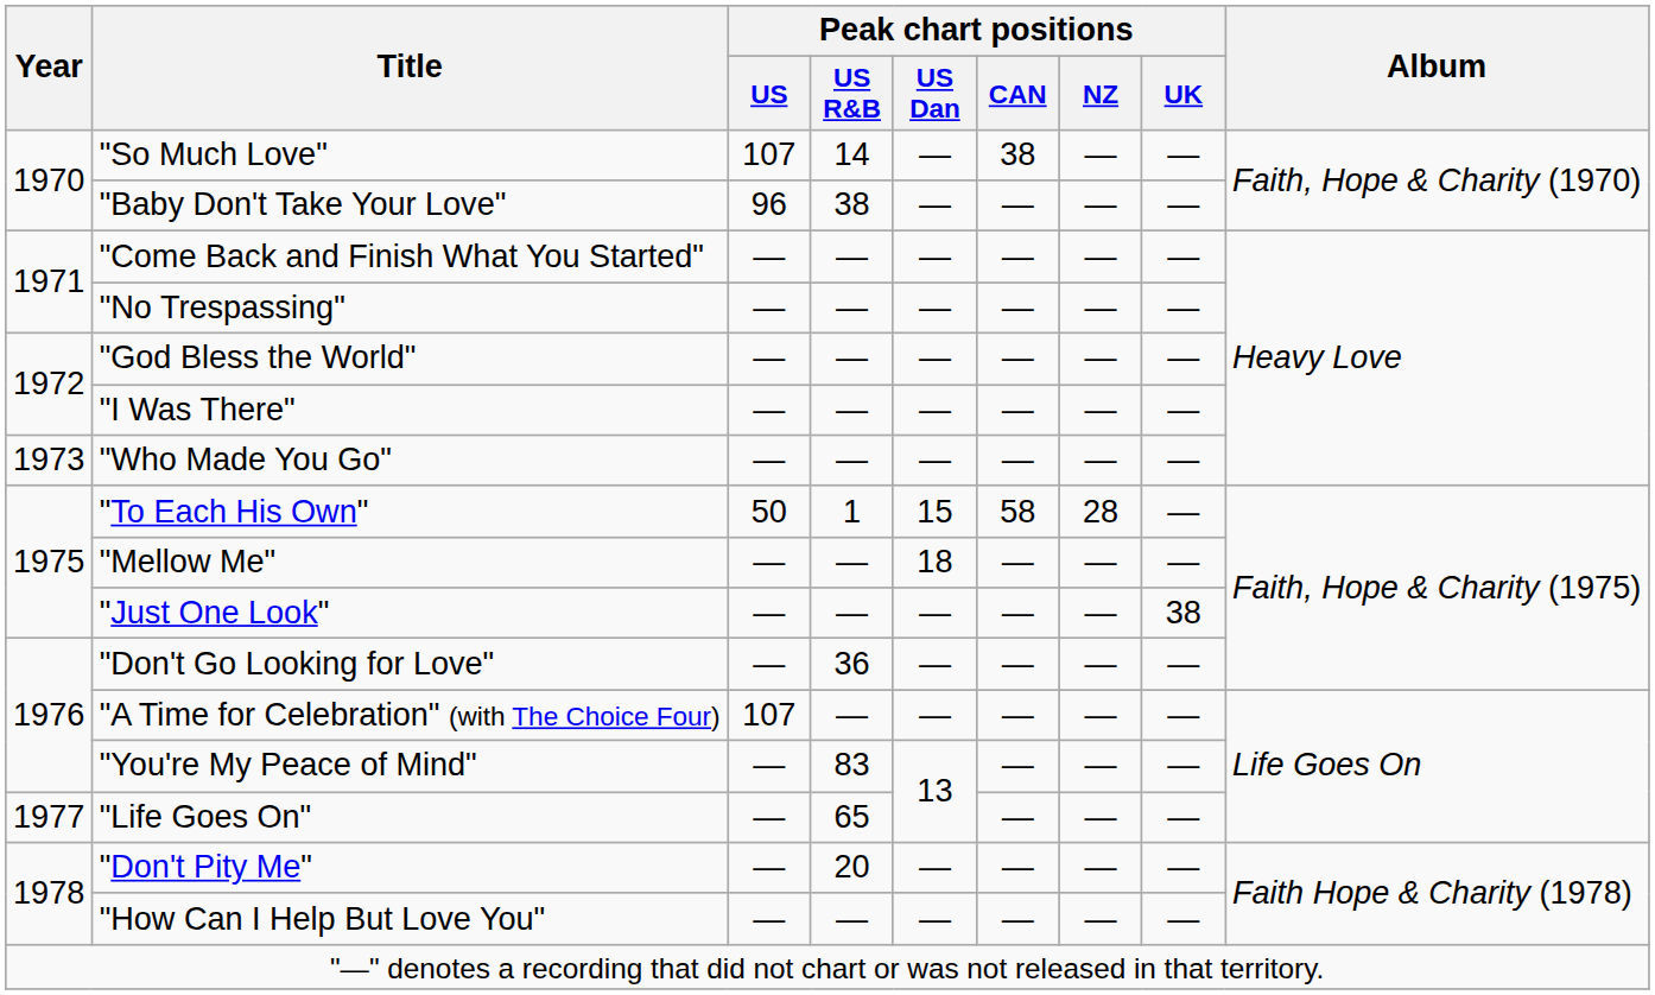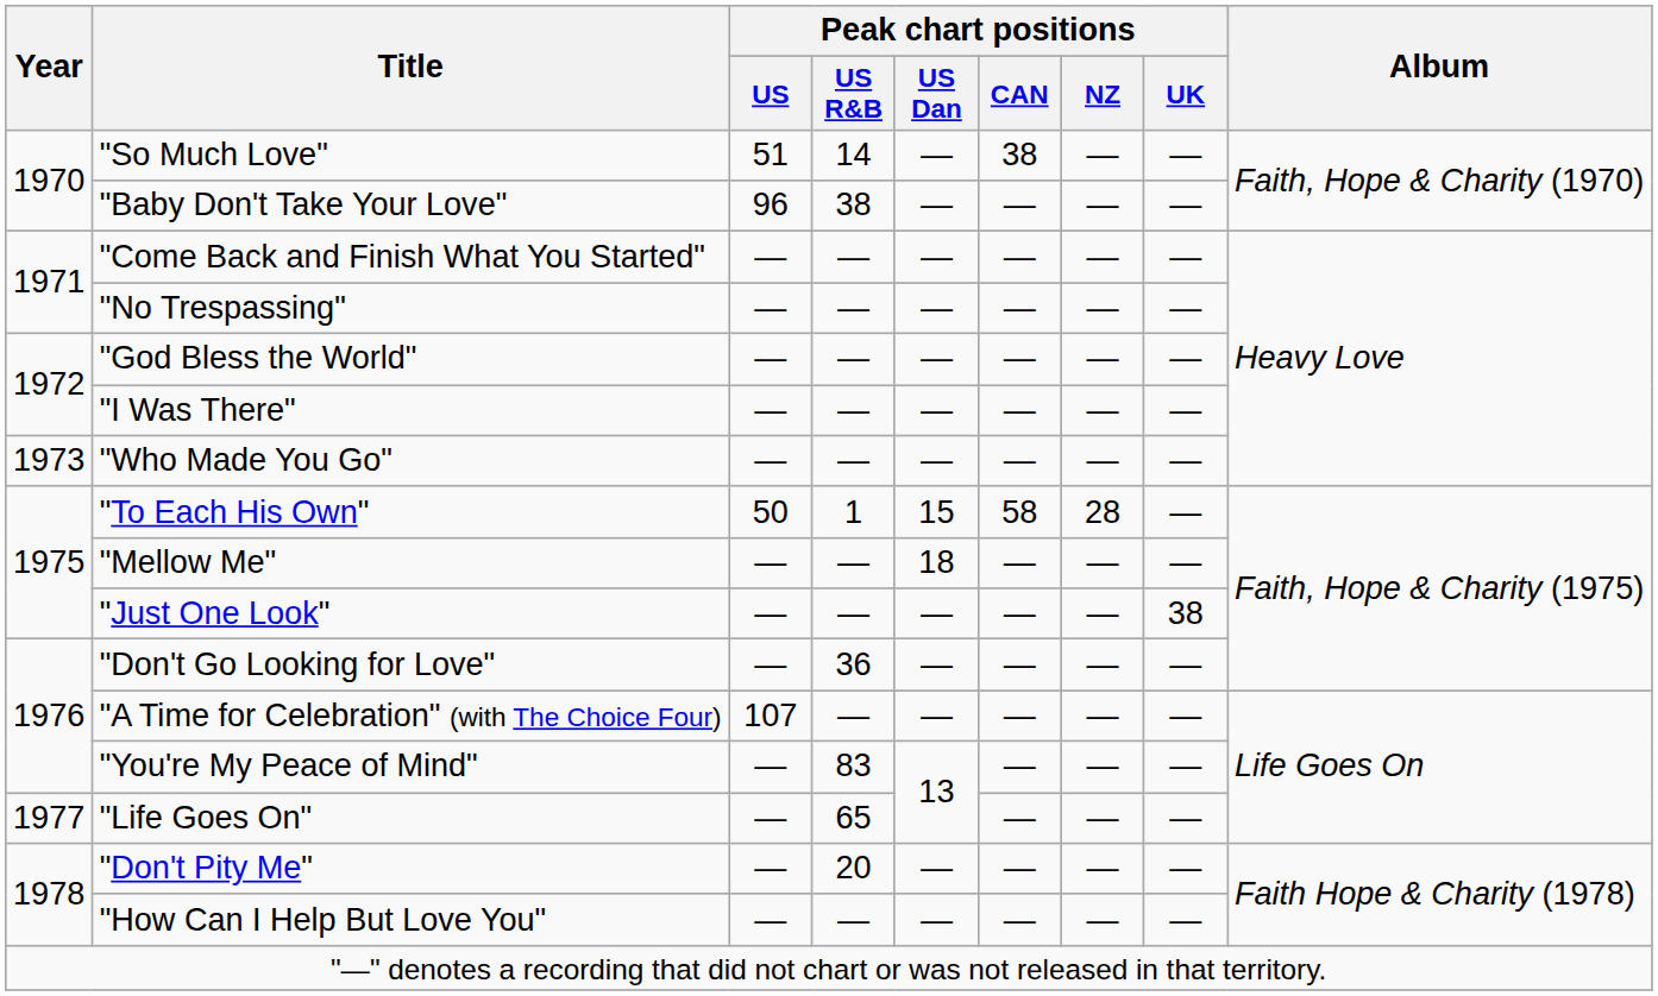 <table class="wikitable" style="text-align:center;">
 <tr>
 <th rowspan="2">Year</th>
 <th rowspan="2">Title</th>
 <th colspan="6">Peak chart positions</th>
 <th rowspan="2">Album</th>
 </tr>
 <tr style="font-size:smaller;">
 <th width="35"><a href='#'>US</a><br></th>
 <th width="35"><a href='#'>US R&B</a><br></th>
 <th width="35"><a href='#'>US<br>Dan</a><br></th>
 <th width="35"><a href='#'>CAN</a><br></th>
 <th width="35"><a href='#'>NZ</a><br></th>
 <th width="35"><a href='#'>UK</a><br></th>
 </tr>
 <tr>
 <td rowspan="2">1970</td>
 <td align="left">"So Much Love"</td>
-<td>107</td>
+<td>51</td>
 <td>14</td>
 <td>—</td>
 <td>38</td>
 <td>—</td>
 <td>—</td>
 <td align="left" rowspan="2"><em>Faith, Hope & Charity</em> (1970)</td>
 </tr>
 <tr>
 <td align="left">"Baby Don't Take Your Love"</td>
 <td>96</td>
 <td>38</td>
 <td>—</td>
 <td>—</td>
 <td>—</td>
 <td>—</td>
 </tr>
 <tr>
 <td rowspan="2">1971</td>
 <td align="left">"Come Back and Finish What You Started"</td>
 <td>—</td>
 <td>—</td>
 <td>—</td>
 <td>—</td>
 <td>—</td>
 <td>—</td>
 <td align="left" rowspan="5"><em>Heavy Love</em></td>
 </tr>
 <tr>
 <td align="left">"No Trespassing"</td>
 <td>—</td>
 <td>—</td>
 <td>—</td>
 <td>—</td>
 <td>—</td>
 <td>—</td>
 </tr>
 <tr>
 <td rowspan="2">1972</td>
 <td align="left">"God Bless the World"</td>
 <td>—</td>
 <td>—</td>
 <td>—</td>
 <td>—</td>
 <td>—</td>
 <td>—</td>
 </tr>
 <tr>
 <td align="left">"I Was There"</td>
 <td>—</td>
 <td>—</td>
 <td>—</td>
 <td>—</td>
 <td>—</td>
 <td>—</td>
 </tr>
 <tr>
 <td rowspan="1">1973</td>
 <td align="left">"Who Made You Go"</td>
 <td>—</td>
 <td>—</td>
 <td>—</td>
 <td>—</td>
 <td>—</td>
 <td>—</td>
 </tr>
 <tr>
 <td rowspan="3">1975</td>
 <td align="left">"<a href='#'>To Each His Own</a>"</td>
 <td>50</td>
 <td>1</td>
 <td>15</td>
 <td>58</td>
 <td>28</td>
 <td>—</td>
 <td align="left" rowspan="4"><em>Faith, Hope & Charity</em> (1975)</td>
 </tr>
 <tr>
 <td align="left">"Mellow Me"</td>
 <td>—</td>
 <td>—</td>
 <td>18</td>
 <td>—</td>
 <td>—</td>
 <td>—</td>
 </tr>
 <tr>
 <td align="left">"<a href='#'>Just One Look</a>"</td>
 <td>—</td>
 <td>—</td>
 <td>—</td>
 <td>—</td>
 <td>—</td>
 <td>38</td>
 </tr>
 <tr>
 <td rowspan="3">1976</td>
 <td align="left">"Don't Go Looking for Love"</td>
 <td>—</td>
 <td>36</td>
 <td>—</td>
 <td>—</td>
 <td>—</td>
 <td>—</td>
 </tr>
 <tr>
 <td align="left">"A Time for Celebration" <small>(with <a href='#'>The Choice Four</a>)</small></td>
 <td>107</td>
 <td>—</td>
 <td>—</td>
 <td>—</td>
 <td>—</td>
 <td>—</td>
 <td align="left" rowspan="3"><em>Life Goes On</em></td>
 </tr>
 <tr>
 <td align="left">"You're My Peace of Mind"</td>
 <td>—</td>
 <td>83</td>
 <td rowspan="2">13</td>
 <td>—</td>
 <td>—</td>
 <td>—</td>
 </tr>
 <tr>
 <td rowspan="1">1977</td>
 <td align="left">"Life Goes On"</td>
 <td>—</td>
 <td>65</td>
 <td>—</td>
 <td>—</td>
 <td>—</td>
 </tr>
 <tr>
 <td rowspan="2">1978</td>
 <td align="left">"<a href='#'>Don't Pity Me</a>"</td>
 <td>—</td>
 <td>20</td>
 <td>—</td>
 <td>—</td>
 <td>—</td>
 <td>—</td>
 <td align="left" rowspan="2"><em>Faith Hope & Charity</em> (1978)</td>
 </tr>
 <tr>
 <td align="left">"How Can I Help But Love You"</td>
 <td>—</td>
 <td>—</td>
 <td>—</td>
 <td>—</td>
 <td>—</td>
 <td>—</td>
 </tr>
 <tr>
 <td colspan="15" style="font-size:90%">"—" denotes a recording that did not chart or was not released in that territory.</td>
 </tr>
 </table>
